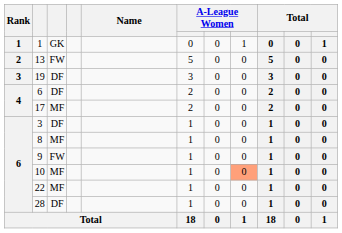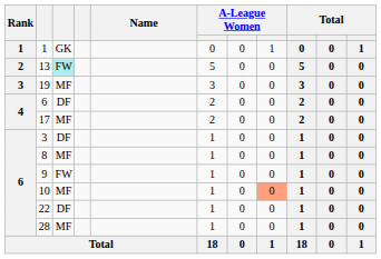 <table class="wikitable sortable" style="text-align:center;">
 <tr>
 <th rowspan="2" width="15">Rank</th>
 <th rowspan="2" width="15"></th>
 <th rowspan="2" width="15"></th>
 <th rowspan="2" width="15"></th>
 <th rowspan="2" width="145">Name</th>
 <th colspan="3" width="120"><a href='#'>A-League Women</a></th>
 <th colspan="3" width="120">Total</th>
 </tr>
 <tr>
 <th style="width:30px"></th>
 <th style="width:30px"></th>
 <th style="width:30px"></th>
 <th style="width:30px"></th>
 <th style="width:30px"></th>
 <th style="width:30px"></th>
 </tr>
 <tr>
 <th>1</th>
 <td>1</td>
 <td>GK</td>
 <td></td>
 <td align="left"><br></td>
 <td>0</td>
 <td>0</td>
 <td>1<br></td>
 <th>0</th>
 <th>0</th>
 <th>1</th>
 </tr>
 <tr>
 <th>2</th>
 <td>13</td>
-<td>FW</td>
+<td style="background: paleturquoise;">FW</td>
 <td></td>
 <td align="left"><br></td>
 <td>5</td>
 <td>0</td>
 <td>0<br></td>
 <th>5</th>
 <th>0</th>
 <th>0</th>
 </tr>
 <tr>
 <th>3</th>
 <td>19</td>
-<td>DF</td>
+<td>MF</td>
 <td></td>
 <td align="left"><br></td>
 <td>3</td>
 <td>0</td>
 <td>0<br></td>
 <th>3</th>
 <th>0</th>
 <th>0</th>
 </tr>
 <tr>
 <th rowspan="2">4</th>
 <td>6</td>
 <td>DF</td>
 <td></td>
 <td align="left"><br></td>
 <td>2</td>
 <td>0</td>
 <td>0<br></td>
 <th>2</th>
 <th>0</th>
 <th>0</th>
 </tr>
 <tr>
 <td>17</td>
 <td>MF</td>
 <td></td>
 <td align="left"><br></td>
 <td>2</td>
 <td>0</td>
 <td>0<br></td>
 <th>2</th>
 <th>0</th>
 <th>0</th>
 </tr>
 <tr>
 <th rowspan="6">6</th>
 <td>3</td>
 <td>DF</td>
 <td></td>
 <td align="left"><br></td>
 <td>1</td>
 <td>0</td>
 <td>0<br></td>
 <th>1</th>
 <th>0</th>
 <th>0</th>
 </tr>
 <tr>
 <td>8</td>
 <td>MF</td>
 <td></td>
 <td align="left"><br></td>
 <td>1</td>
 <td>0</td>
 <td>0<br></td>
 <th>1</th>
 <th>0</th>
 <th>0</th>
 </tr>
 <tr>
 <td>9</td>
 <td>FW</td>
 <td></td>
 <td align="left"><br></td>
 <td>1</td>
 <td>0</td>
 <td>0<br></td>
 <th>1</th>
 <th>0</th>
 <th>0</th>
 </tr>
 <tr>
 <td>10</td>
 <td>MF</td>
 <td></td>
 <td align="left"><br></td>
 <td>1</td>
 <td>0</td>
 <td style="background: lightsalmon;">0<br></td>
 <th>1</th>
 <th>0</th>
 <th>0</th>
 </tr>
 <tr>
 <td>22</td>
-<td>MF</td>
+<td>DF</td>
 <td></td>
 <td align="left"><br></td>
 <td>1</td>
 <td>0</td>
 <td>0<br></td>
 <th>1</th>
 <th>0</th>
 <th>0</th>
 </tr>
 <tr>
 <td>28</td>
-<td>DF</td>
+<td>MF</td>
 <td></td>
 <td align="left"><br></td>
 <td>1</td>
 <td>0</td>
 <td>0<br></td>
 <th>1</th>
 <th>0</th>
 <th>0</th>
 </tr>
 <tr>
 <th colspan="5">Total<br></th>
 <th>18</th>
 <th>0</th>
 <th>1<br></th>
 <th>18</th>
 <th>0</th>
 <th>1</th>
 </tr>
 </table>
